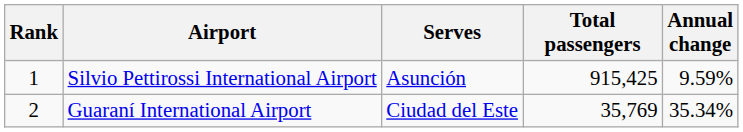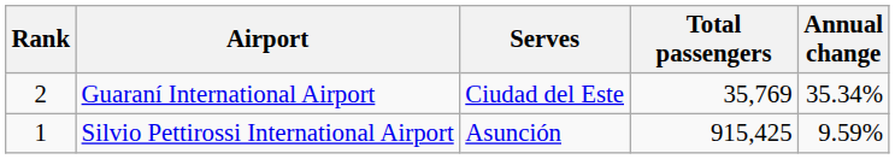 <table class="wikitable sortable">
 <tr>
 <th>Rank</th>
 <th>Airport</th>
 <th>Serves</th>
 <th style="width:100px">Total<br>passengers</th>
 <th>Annual<br>change</th>
 </tr>
 <tr>
+<td align="center">2</td>
+<td><a href='#'>Guaraní International Airport</a></td>
+<td><a href='#'>Ciudad del Este</a></td>
+<td align="right">35,769</td>
+<td align="right">35.34%</td>
+</tr>
+<tr>
 <td align="center">1</td>
 <td><a href='#'>Silvio Pettirossi International Airport</a></td>
 <td><a href='#'>Asunción</a></td>
 <td align="right">915,425</td>
 <td align="right">9.59%</td>
 </tr>
-<tr>
-<td align="center">2</td>
-<td><a href='#'>Guaraní International Airport</a></td>
-<td><a href='#'>Ciudad del Este</a></td>
-<td align="right">35,769</td>
-<td align="right">35.34%</td>
-</tr>
 </table>
